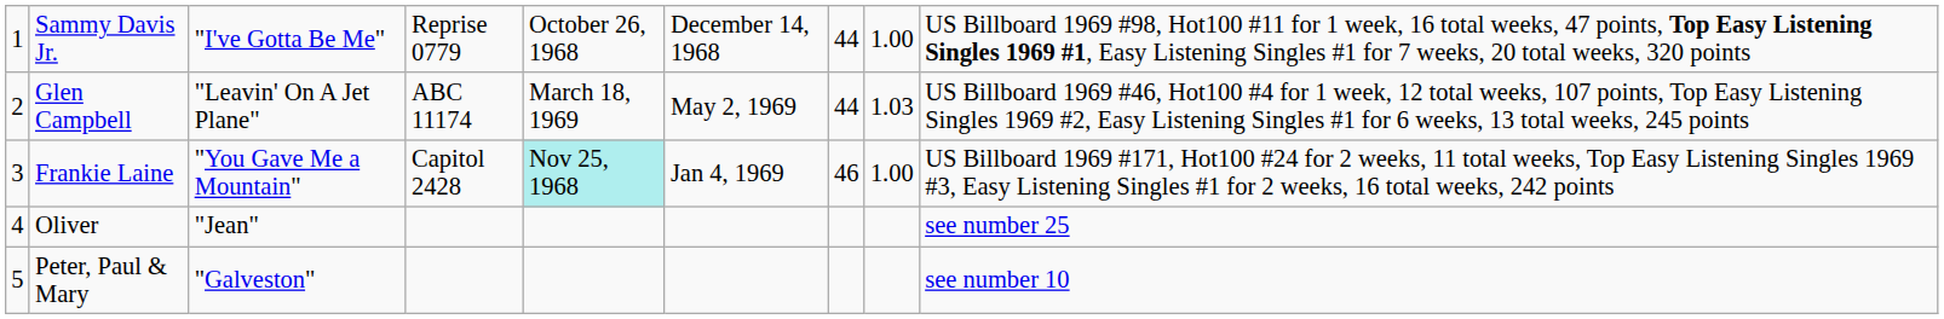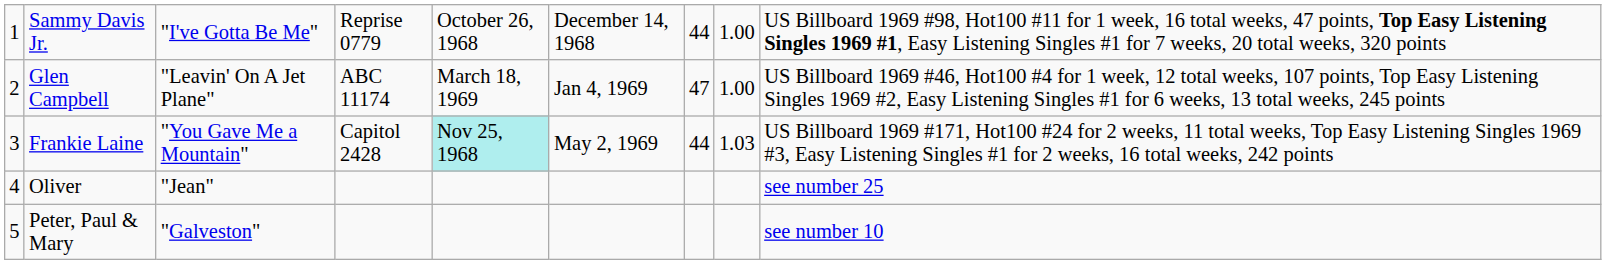 <table class="wikitable sortable">
 <tr>
 <td>1</td>
 <td><a href='#'>Sammy Davis Jr.</a></td>
 <td>"<a href='#'>I've Gotta Be Me</a>"</td>
 <td>Reprise 0779</td>
 <td>October 26, 1968</td>
 <td>December 14, 1968</td>
 <td>44</td>
 <td>1.00</td>
 <td>US Billboard 1969 #98, Hot100 #11 for 1 week, 16 total weeks, 47 points, <strong>Top Easy Listening Singles 1969 #1</strong>, Easy Listening Singles #1 for 7 weeks, 20 total weeks, 320 points</td>
 </tr>
 <tr>
 <td>2</td>
 <td><a href='#'>Glen Campbell</a></td>
 <td>"Leavin' On A Jet Plane"</td>
 <td>ABC 11174</td>
 <td>March 18, 1969</td>
-<td>May 2, 1969</td>
-<td>44</td>
-<td>1.03</td>
+<td>Jan 4, 1969</td>
+<td>47</td>
+<td>1.00</td>
 <td>US Billboard 1969 #46, Hot100 #4 for 1 week, 12 total weeks, 107 points, Top Easy Listening Singles 1969 #2, Easy Listening Singles #1 for 6 weeks, 13 total weeks, 245 points</td>
 </tr>
 <tr>
 <td>3</td>
 <td><a href='#'>Frankie Laine</a></td>
 <td>"<a href='#'>You Gave Me a Mountain</a>"</td>
 <td>Capitol 2428</td>
 <td style="background: paleturquoise;">Nov 25, 1968</td>
-<td>Jan 4, 1969</td>
-<td>46</td>
-<td>1.00</td>
+<td>May 2, 1969</td>
+<td>44</td>
+<td>1.03</td>
 <td>US Billboard 1969 #171, Hot100 #24 for 2 weeks, 11 total weeks, Top Easy Listening Singles 1969 #3, Easy Listening Singles #1 for 2 weeks, 16 total weeks, 242 points</td>
 </tr>
 <tr>
 <td>4</td>
 <td>Oliver</td>
 <td>"Jean"</td>
 <td></td>
 <td></td>
 <td></td>
 <td></td>
 <td></td>
 <td><a href='#'>see number 25</a></td>
 </tr>
 <tr>
 <td>5</td>
 <td>Peter, Paul & Mary</td>
 <td>"<a href='#'>Galveston</a>"</td>
 <td></td>
 <td></td>
 <td></td>
 <td></td>
 <td></td>
 <td><a href='#'>see number 10</a></td>
 </tr>
 </table>
